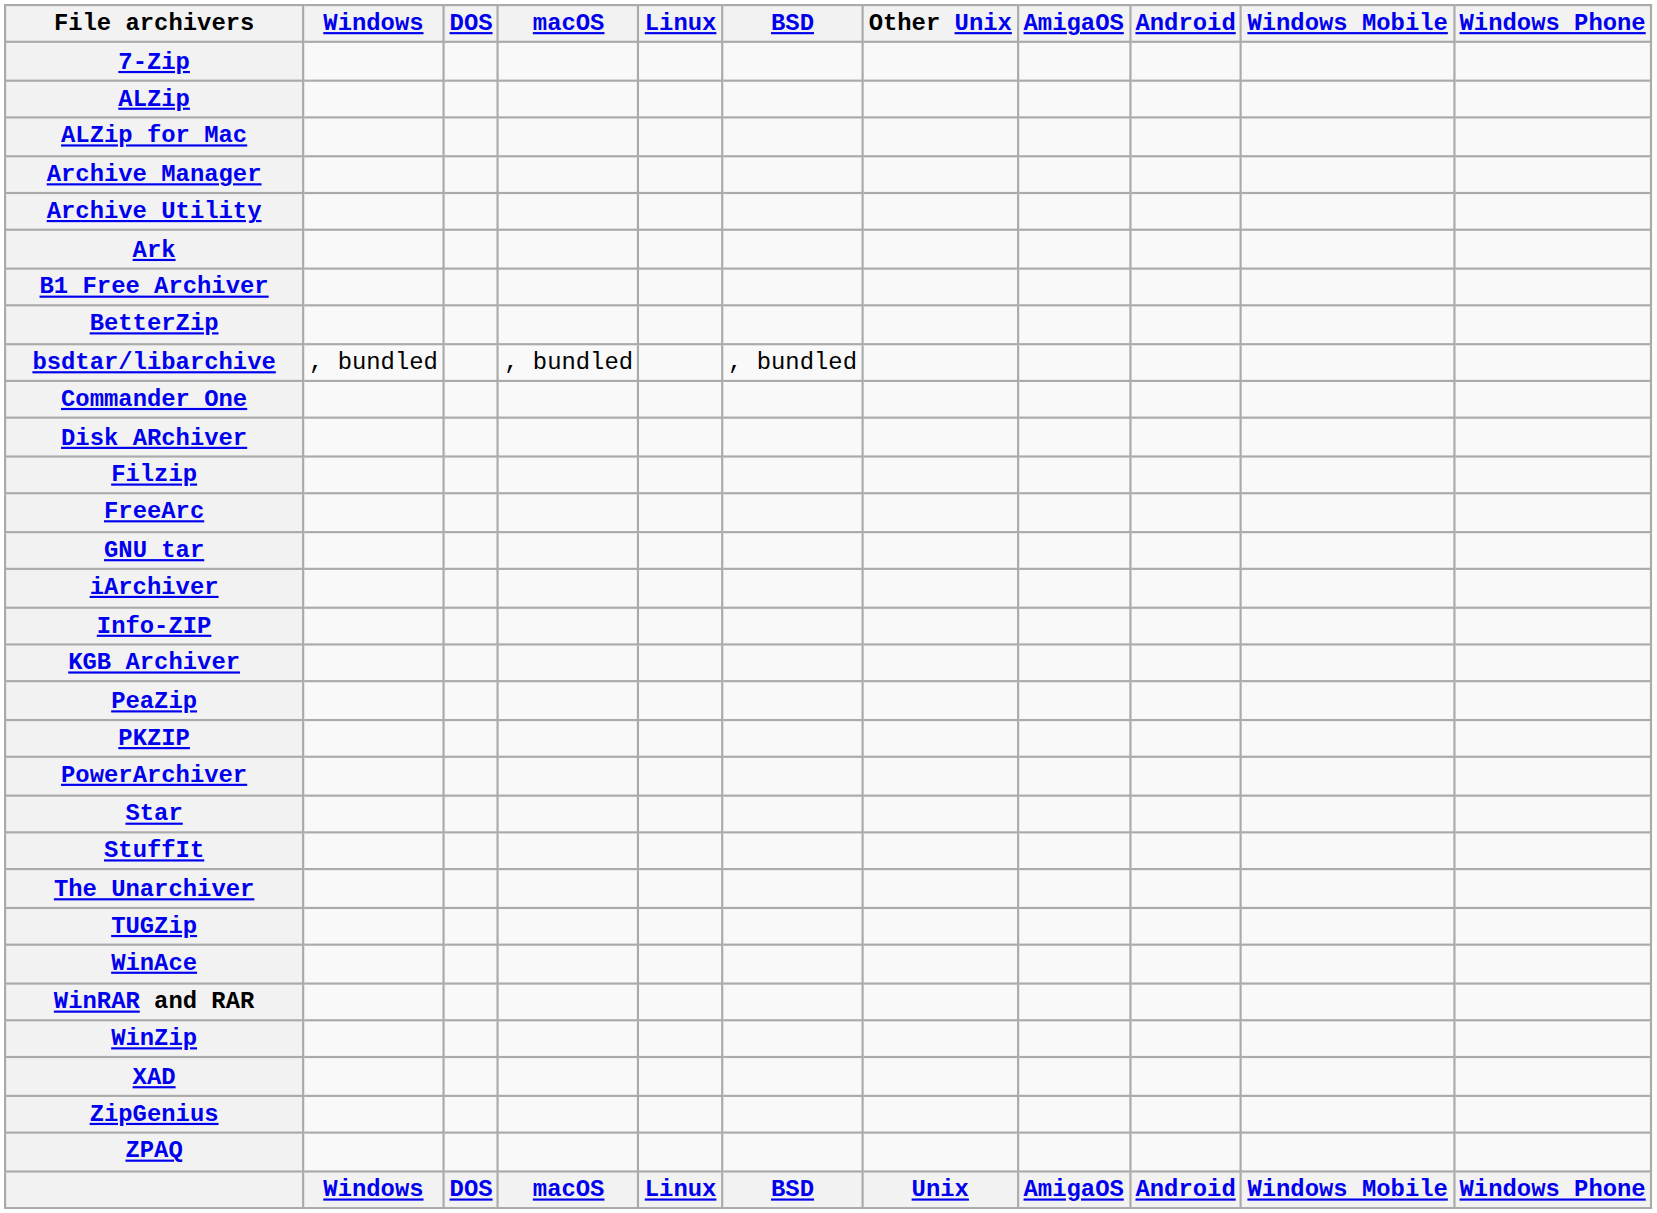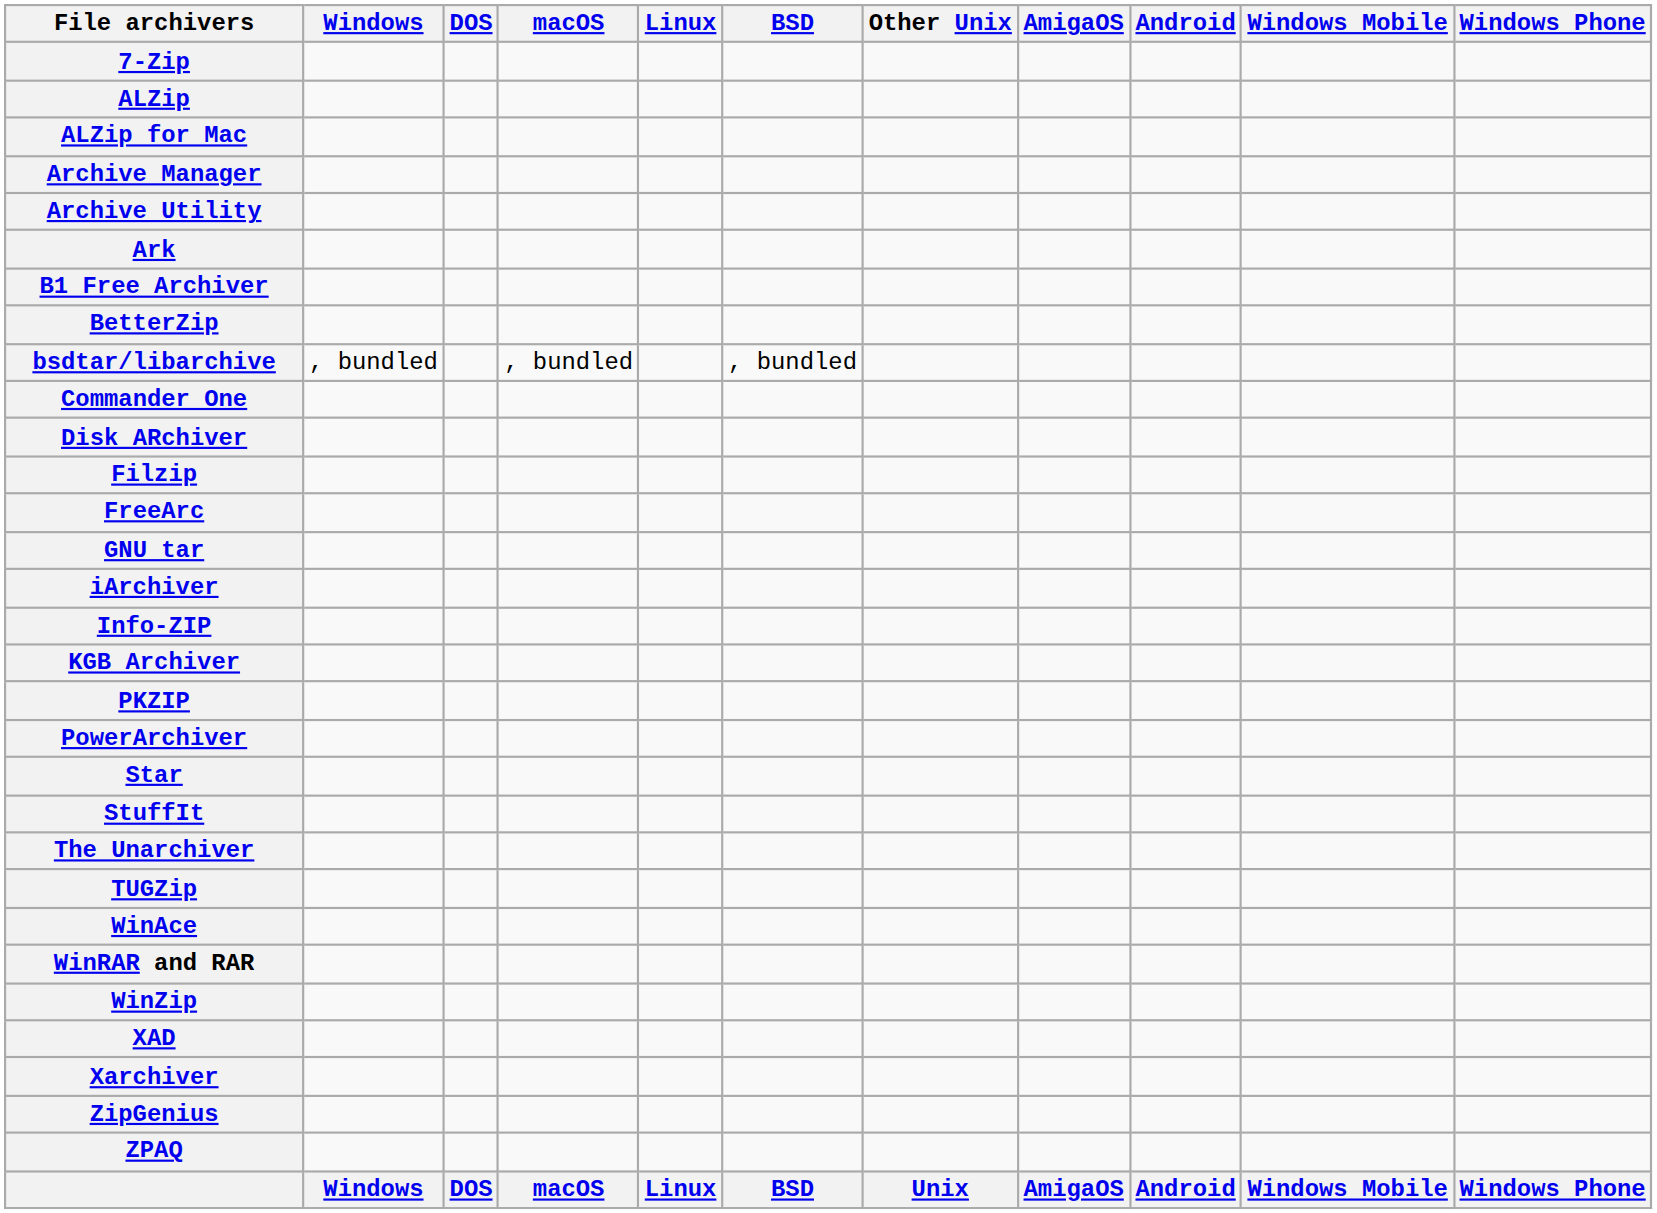 <table class="wikitable sortable" style="font-size: 85%; text-align: center; width: auto;">
 <tr>
 <th style="width:12em">File archivers</th>
 <th><a href='#'>Windows</a></th>
 <th><a href='#'>DOS</a></th>
 <th><a href='#'>macOS</a></th>
 <th><a href='#'>Linux</a></th>
 <th><a href='#'>BSD</a></th>
 <th>Other <a href='#'>Unix</a></th>
 <th><a href='#'>AmigaOS</a><br></th>
 <th><a href='#'>Android</a><br></th>
 <th><a href='#'>Windows Mobile</a></th>
 <th><a href='#'>Windows Phone</a></th>
 </tr>
 <tr>
 <th><a href='#'>7-Zip</a></th>
 <td></td>
 <td></td>
 <td></td>
 <td></td>
 <td></td>
 <td></td>
 <td></td>
 <td></td>
 <td></td>
 <td></td>
 </tr>
 <tr>
 <th><a href='#'>ALZip</a></th>
 <td></td>
 <td></td>
 <td></td>
 <td></td>
 <td></td>
 <td></td>
 <td></td>
 <td></td>
 <td></td>
 <td></td>
 </tr>
 <tr>
 <th><a href='#'>ALZip for Mac</a></th>
 <td></td>
 <td></td>
 <td></td>
 <td></td>
 <td></td>
 <td></td>
 <td></td>
 <td></td>
 <td></td>
 <td></td>
 </tr>
 <tr>
 <th><a href='#'>Archive Manager</a></th>
 <td></td>
 <td></td>
 <td></td>
 <td></td>
 <td></td>
 <td></td>
 <td></td>
 <td></td>
 <td></td>
 <td></td>
 </tr>
 <tr>
 <th><a href='#'>Archive Utility</a></th>
 <td></td>
 <td></td>
 <td></td>
 <td></td>
 <td></td>
 <td></td>
 <td></td>
 <td></td>
 <td></td>
 <td></td>
 </tr>
 <tr>
 <th><a href='#'>Ark</a></th>
 <td></td>
 <td></td>
 <td></td>
 <td></td>
 <td></td>
 <td></td>
 <td></td>
 <td></td>
 <td></td>
 <td></td>
 </tr>
 <tr>
 <th><a href='#'>B1 Free Archiver</a></th>
 <td></td>
 <td></td>
 <td></td>
 <td></td>
 <td></td>
 <td></td>
 <td></td>
 <td></td>
 <td></td>
 <td></td>
 </tr>
 <tr>
 <th><a href='#'>BetterZip</a></th>
 <td></td>
 <td></td>
 <td></td>
 <td></td>
 <td></td>
 <td></td>
 <td></td>
 <td></td>
 <td></td>
 <td></td>
 </tr>
 <tr>
 <th><a href='#'>bsdtar/libarchive</a></th>
 <td>, bundled</td>
 <td></td>
 <td>, bundled</td>
 <td></td>
 <td>, bundled</td>
 <td></td>
 <td></td>
 <td></td>
 <td></td>
 <td></td>
 </tr>
 <tr>
 <th><a href='#'>Commander One</a></th>
 <td></td>
 <td></td>
 <td></td>
 <td></td>
 <td></td>
 <td></td>
 <td></td>
 <td></td>
 <td></td>
 <td></td>
 </tr>
 <tr>
 <th><a href='#'>Disk ARchiver</a></th>
 <td></td>
 <td></td>
 <td></td>
 <td></td>
 <td></td>
 <td></td>
 <td></td>
 <td></td>
 <td></td>
 <td></td>
 </tr>
 <tr>
 <th><a href='#'>Filzip</a></th>
 <td></td>
 <td></td>
 <td></td>
 <td></td>
 <td></td>
 <td></td>
 <td></td>
 <td></td>
 <td></td>
 <td></td>
 </tr>
 <tr>
 <th><a href='#'>FreeArc</a></th>
 <td></td>
 <td></td>
 <td></td>
 <td></td>
 <td></td>
 <td></td>
 <td></td>
 <td></td>
 <td></td>
 <td></td>
 </tr>
 <tr>
 <th><a href='#'>GNU tar</a></th>
 <td></td>
 <td></td>
 <td></td>
 <td></td>
 <td></td>
 <td></td>
 <td></td>
 <td></td>
 <td></td>
 <td></td>
 </tr>
 <tr>
 <th><a href='#'>iArchiver</a></th>
 <td></td>
 <td></td>
 <td></td>
 <td></td>
 <td></td>
 <td></td>
 <td></td>
 <td></td>
 <td></td>
 <td></td>
 </tr>
 <tr>
 <th><a href='#'>Info-ZIP</a></th>
 <td></td>
 <td></td>
 <td></td>
 <td></td>
 <td></td>
 <td></td>
 <td></td>
 <td></td>
 <td></td>
 <td></td>
 </tr>
 <tr>
 <th><a href='#'>KGB Archiver</a></th>
 <td></td>
 <td></td>
 <td></td>
 <td></td>
 <td></td>
 <td></td>
 <td></td>
 <td></td>
 <td></td>
 <td></td>
 </tr>
 <tr>
-<th><a href='#'>PeaZip</a></th>
-<td></td>
-<td></td>
-<td></td>
-<td></td>
-<td></td>
-<td></td>
-<td></td>
-<td></td>
-<td></td>
-<td></td>
-</tr>
-<tr>
 <th><a href='#'>PKZIP</a></th>
 <td></td>
 <td></td>
 <td></td>
 <td></td>
 <td></td>
 <td></td>
 <td></td>
 <td></td>
 <td></td>
 <td></td>
 </tr>
 <tr>
 <th><a href='#'>PowerArchiver</a></th>
 <td></td>
 <td></td>
 <td></td>
 <td></td>
 <td></td>
 <td></td>
 <td></td>
 <td></td>
 <td></td>
 <td></td>
 </tr>
 <tr>
 <th><a href='#'>Star</a></th>
 <td></td>
 <td></td>
 <td></td>
 <td></td>
 <td></td>
 <td></td>
 <td></td>
 <td></td>
 <td></td>
 <td></td>
 </tr>
 <tr>
 <th><a href='#'>StuffIt</a></th>
 <td></td>
 <td></td>
 <td></td>
 <td></td>
 <td></td>
 <td></td>
 <td></td>
 <td></td>
 <td></td>
 <td></td>
 </tr>
 <tr>
 <th><a href='#'>The Unarchiver</a></th>
 <td></td>
 <td></td>
 <td></td>
 <td></td>
 <td></td>
 <td></td>
 <td></td>
 <td></td>
 <td></td>
 <td></td>
 </tr>
 <tr>
 <th><a href='#'>TUGZip</a></th>
 <td></td>
 <td></td>
 <td></td>
 <td></td>
 <td></td>
 <td></td>
 <td></td>
 <td></td>
 <td></td>
 <td></td>
 </tr>
 <tr>
 <th><a href='#'>WinAce</a></th>
 <td></td>
 <td></td>
 <td></td>
 <td></td>
 <td></td>
 <td></td>
 <td></td>
 <td></td>
 <td></td>
 <td></td>
 </tr>
 <tr>
 <th><a href='#'>WinRAR</a> and RAR</th>
 <td></td>
 <td></td>
 <td></td>
 <td></td>
 <td></td>
 <td></td>
 <td></td>
 <td></td>
 <td></td>
 <td></td>
 </tr>
 <tr>
 <th><a href='#'>WinZip</a></th>
 <td></td>
 <td></td>
 <td></td>
 <td></td>
 <td></td>
 <td></td>
 <td></td>
 <td></td>
 <td></td>
 <td></td>
 </tr>
 <tr>
 <th><a href='#'>XAD</a></th>
 <td></td>
 <td></td>
 <td></td>
 <td></td>
 <td></td>
 <td></td>
 <td></td>
 <td></td>
 <td></td>
 <td></td>
 </tr>
 <tr>
+<th><a href='#'>Xarchiver</a></th>
+<td></td>
+<td></td>
+<td></td>
+<td></td>
+<td></td>
+<td></td>
+<td></td>
+<td></td>
+<td></td>
+<td></td>
+</tr>
+<tr>
 <th><a href='#'>ZipGenius</a></th>
 <td></td>
 <td></td>
 <td></td>
 <td></td>
 <td></td>
 <td></td>
 <td></td>
 <td></td>
 <td></td>
 <td></td>
 </tr>
 <tr>
 <th><a href='#'>ZPAQ</a></th>
 <td></td>
 <td></td>
 <td></td>
 <td></td>
 <td></td>
 <td></td>
 <td></td>
 <td></td>
 <td></td>
 <td></td>
 </tr>
 <tr class="sortbottom">
 <th></th>
 <th><a href='#'>Windows</a></th>
 <th><a href='#'>DOS</a></th>
 <th><a href='#'>macOS</a></th>
 <th><a href='#'>Linux</a></th>
 <th><a href='#'>BSD</a></th>
 <th><a href='#'>Unix</a></th>
 <th><a href='#'>AmigaOS</a></th>
 <th><a href='#'>Android</a></th>
 <th><a href='#'>Windows Mobile</a></th>
 <th><a href='#'>Windows Phone</a></th>
 </tr>
 <tr>
 </tr>
 </table>
